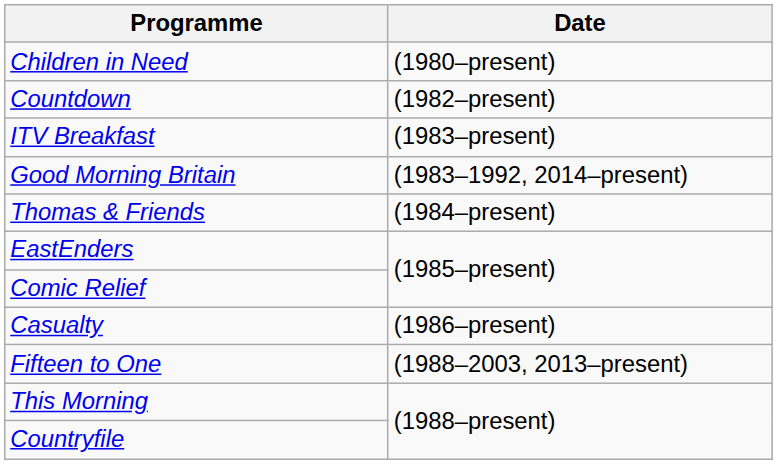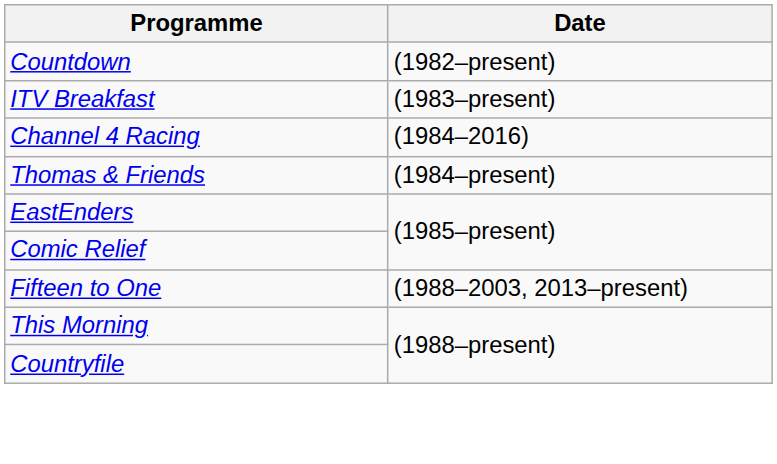 <table class="wikitable">
 <tr>
 <th width=250>Programme</th>
 <th width=250>Date</th>
-</tr>
-<tr>
-<td><em><a href='#'>Children in Need</a></em></td>
-<td>(1980–present)</td>
 </tr>
 <tr>
 <td><em><a href='#'>Countdown</a></em></td>
 <td>(1982–present)</td>
 </tr>
 <tr>
 <td><em><a href='#'>ITV Breakfast</a></em></td>
 <td>(1983–present)</td>
 </tr>
 <tr>
-<td><em><a href='#'>Good Morning Britain</a></em></td>
-<td>(1983–1992, 2014–present)</td>
+<td><em><a href='#'>Channel 4 Racing</a></em></td>
+<td>(1984–2016)</td>
 </tr>
 <tr>
 <td><em><a href='#'>Thomas & Friends</a></em></td>
 <td>(1984–present)</td>
 </tr>
 <tr>
 <td><em><a href='#'>EastEnders</a></em></td>
 <td rowspan="2">(1985–present)</td>
 </tr>
 <tr>
 <td><em><a href='#'>Comic Relief</a></em></td>
 </tr>
 <tr>
-<td><em><a href='#'>Casualty</a></em></td>
-<td>(1986–present)</td>
-</tr>
-<tr>
 <td><em><a href='#'>Fifteen to One</a></em></td>
 <td>(1988–2003, 2013–present)</td>
 </tr>
 <tr>
 <td><em><a href='#'>This Morning</a></em></td>
 <td rowspan="2">(1988–present)</td>
 </tr>
 <tr>
 <td><em><a href='#'>Countryfile</a></em></td>
 </tr>
 </table>
